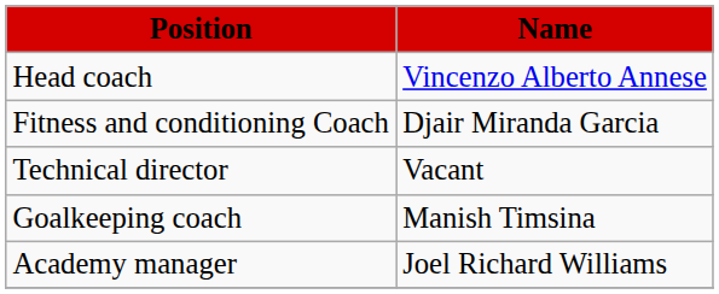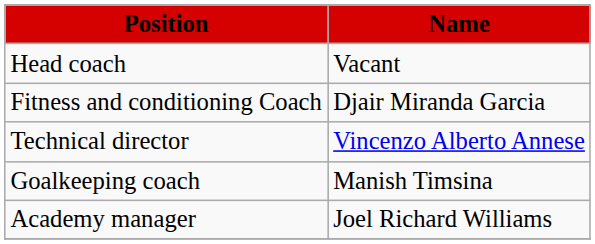 <table class="wikitable">
 <tr>
 <th style="background:#d50000;"><strong>Position</strong></th>
 <th style="background:#d50000;"><strong>Name</strong></th>
 </tr>
 <tr>
 <td>Head coach</td>
-<td> <a href='#'>Vincenzo Alberto Annese</a></td>
+<td>Vacant</td>
 </tr>
 <tr>
 <td>Fitness and conditioning Coach</td>
 <td> Djair Miranda Garcia</td>
 </tr>
 <tr>
 <td>Technical director</td>
-<td>Vacant</td>
+<td> <a href='#'>Vincenzo Alberto Annese</a></td>
 </tr>
 <tr>
 <td>Goalkeeping coach</td>
 <td> Manish Timsina</td>
 </tr>
 <tr>
 <td>Academy manager</td>
 <td> Joel Richard Williams</td>
 </tr>
 <tr>
 </tr>
 </table>
